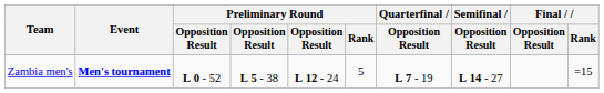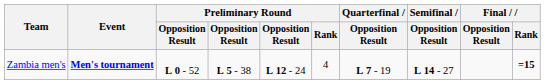 <table class=wikitable style=font-size:90%;text-align:center>
 <tr>
 <th rowspan=2>Team</th>
 <th rowspan=2>Event</th>
 <th colspan=4>Preliminary Round</th>
 <th>Quarterfinal / </th>
 <th>Semifinal / </th>
 <th colspan=2>Final /  / </th>
 </tr>
 <tr style=font-size:95%>
 <th>Opposition<br>Result</th>
 <th>Opposition<br>Result</th>
 <th>Opposition<br>Result</th>
 <th>Rank</th>
 <th>Opposition<br>Result</th>
 <th>Opposition<br>Result</th>
 <th>Opposition<br>Result</th>
 <th>Rank</th>
 </tr>
 <tr>
 <td align=left><a href='#'>Zambia men's</a></td>
 <td align=left><strong><a href='#'>Men's tournament</a></strong></td>
 <td><br><strong>L</strong> <strong>0</strong> - 52</td>
 <td><br><strong>L</strong> <strong>5</strong> - 38</td>
 <td><br><strong>L</strong> <strong>12</strong> - 24</td>
-<td>5</td>
+<td>4</td>
 <td><br><strong>L</strong> <strong>7</strong> - 19</td>
 <td><br><strong>L</strong> <strong>14</strong> - 27</td>
 <td></td>
-<td>=15</td>
+<td><strong>=15</strong></td>
 </tr>
 </table>
